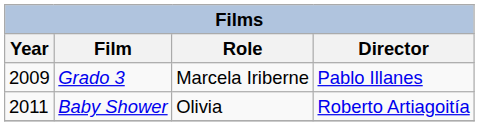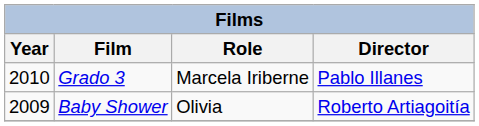 <table class="wikitable" style="font-size: 95%;">
 <tr>
 <th colspan="4" style="background: LightSteelBlue;">Films</th>
 </tr>
 <tr>
 <th>Year</th>
 <th>Film</th>
 <th>Role</th>
 <th>Director</th>
 </tr>
 <tr>
-<td>2009</td>
+<td>2010</td>
 <td><em><a href='#'>Grado 3</a></em></td>
 <td>Marcela Iriberne</td>
 <td><a href='#'>Pablo Illanes</a></td>
 </tr>
 <tr>
-<td>2011</td>
+<td>2009</td>
 <td><em><a href='#'>Baby Shower</a></em></td>
 <td>Olivia</td>
 <td><a href='#'>Roberto Artiagoitía</a></td>
 </tr>
 <tr>
 </tr>
 </table>
